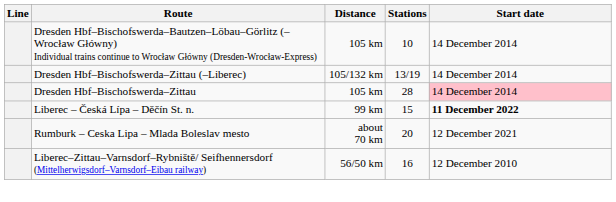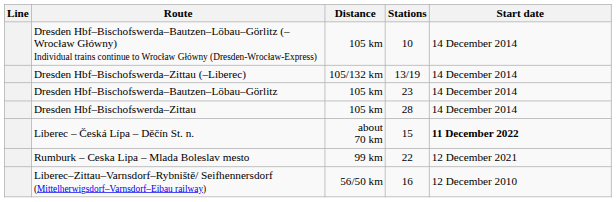 <table class="wikitable">
 <tr>
 <th>Line</th>
 <th>Route</th>
 <th>Distance</th>
 <th>Stations</th>
 <th width="30%">Start date</th>
 </tr>
 <tr>
 <th></th>
 <td>Dresden Hbf–Bischofswerda–Bautzen–Löbau–Görlitz (–Wrocław Główny)<br><small>Individual trains continue to Wrocław Główny (Dresden-Wrocław-Express)</small></td>
 <td style="text-align:right">105 km</td>
 <td style="text-align:center">10</td>
 <td>14 December 2014</td>
 </tr>
 <tr>
 <th></th>
 <td>Dresden Hbf–Bischofswerda–Zittau (–Liberec)</td>
 <td style="text-align:right">105/132 km</td>
 <td style="text-align:center">13/19</td>
 <td>14 December 2014</td>
 </tr>
 <tr>
 <th></th>
+<td>Dresden Hbf–Bischofswerda–Bautzen–Löbau–Görlitz</td>
+<td style="text-align:right">105 km</td>
+<td style="text-align:center">23</td>
+<td>14 December 2014</td>
+</tr>
+<tr>
+<th></th>
 <td>Dresden Hbf–Bischofswerda–Zittau</td>
 <td style="text-align:right">105 km</td>
 <td style="text-align:center">28</td>
-<td style="background: pink;">14 December 2014</td>
+<td>14 December 2014</td>
 </tr>
 <tr>
 <th></th>
 <td>Liberec – Česká Lípa – Děčín St. n.</td>
-<td style="text-align:right">99 km</td>
+<td style="text-align:right">about 70 km</td>
 <td style="text-align:center">15</td>
 <td><strong>11 December 2022</strong></td>
 </tr>
 <tr>
 <th></th>
 <td>Rumburk – Ceska Lipa – Mlada Boleslav mesto</td>
-<td style="text-align:right">about 70 km</td>
-<td style="text-align:center">20</td>
+<td style="text-align:right">99 km</td>
+<td style="text-align:center">22</td>
 <td>12 December 2021</td>
 </tr>
 <tr>
 <th></th>
 <td>Liberec–Zittau–Varnsdorf–Rybniště/ Seifhennersdorf <small>(<a href='#'>Mittelherwigsdorf–Varnsdorf–Eibau railway</a>)</small></td>
 <td style="text-align:right">56/50 km</td>
 <td style="text-align:center">16</td>
 <td>12 December 2010</td>
 </tr>
 </table>
